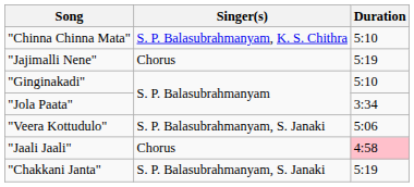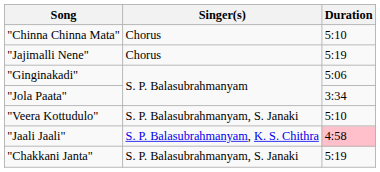 <table class="wikitable" style="font-size:95%;">
 <tr>
 <th>Song</th>
 <th>Singer(s)</th>
 <th>Duration</th>
 </tr>
 <tr>
 <td>"Chinna Chinna Mata"</td>
-<td><a href='#'>S. P. Balasubrahmanyam</a>, <a href='#'>K. S. Chithra</a></td>
+<td>Chorus</td>
 <td>5:10</td>
 </tr>
 <tr>
 <td>"Jajimalli Nene"</td>
 <td>Chorus</td>
 <td>5:19</td>
 </tr>
 <tr>
 <td>"Ginginakadi"</td>
 <td rowspan="2">S. P. Balasubrahmanyam</td>
-<td>5:10</td>
+<td>5:06</td>
 </tr>
 <tr>
 <td>"Jola Paata"</td>
 <td>3:34</td>
 </tr>
 <tr>
 <td>"Veera Kottudulo"</td>
 <td>S. P. Balasubrahmanyam, S. Janaki</td>
-<td>5:06</td>
+<td>5:10</td>
 </tr>
 <tr>
 <td>"Jaali Jaali"</td>
-<td>Chorus</td>
+<td><a href='#'>S. P. Balasubrahmanyam</a>, <a href='#'>K. S. Chithra</a></td>
 <td style="background: pink;">4:58</td>
 </tr>
 <tr>
 <td>"Chakkani Janta"</td>
 <td>S. P. Balasubrahmanyam, S. Janaki</td>
 <td>5:19</td>
 </tr>
 </table>
